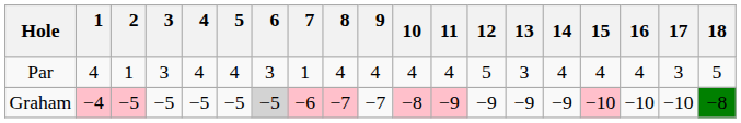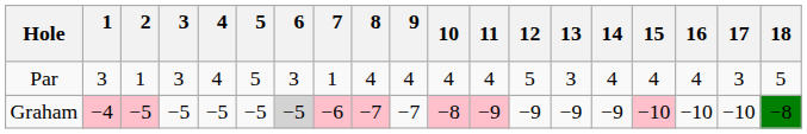 <table class="wikitable" style="text-align:center">
 <tr>
 <th>Hole</th>
 <th>  1  </th>
 <th>  2  </th>
 <th>  3  </th>
 <th>  4  </th>
 <th>  5  </th>
 <th>  6  </th>
 <th>  7  </th>
 <th>  8  </th>
 <th>  9  </th>
 <th> 10 </th>
 <th> 11 </th>
 <th> 12 </th>
 <th> 13 </th>
 <th> 14 </th>
 <th> 15 </th>
 <th> 16 </th>
 <th> 17 </th>
 <th> 18 </th>
 </tr>
 <tr>
 <td>Par</td>
-<td>4</td>
+<td>3</td>
 <td>1</td>
 <td>3</td>
 <td>4</td>
-<td>4</td>
+<td>5</td>
 <td>3</td>
 <td>1</td>
 <td>4</td>
 <td>4</td>
 <td>4</td>
 <td>4</td>
 <td>5</td>
 <td>3</td>
 <td>4</td>
 <td>4</td>
 <td>4</td>
 <td>3</td>
 <td>5</td>
 </tr>
 <tr>
 <td align=left> Graham</td>
 <td style="background: Pink;">−4</td>
 <td style="background: Pink;">−5</td>
 <td>−5</td>
 <td>−5</td>
 <td>−5</td>
 <td style="background: lightgrey;">−5</td>
 <td style="background: Pink;">−6</td>
 <td style="background: Pink;">−7</td>
 <td>−7</td>
 <td style="background: Pink;">−8</td>
 <td style="background: Pink;">−9</td>
 <td>−9</td>
 <td>−9</td>
 <td>−9</td>
 <td style="background: Pink;">−10</td>
 <td>−10</td>
 <td>−10</td>
 <td style="background: Green;">−8</td>
 </tr>
 </table>
